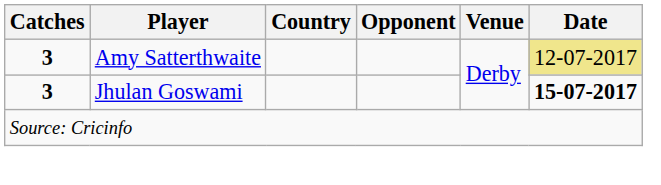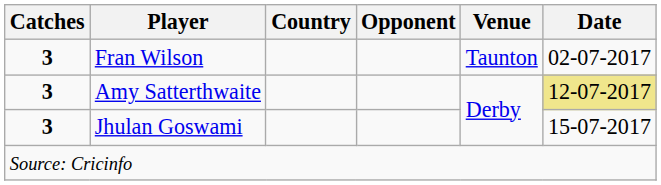 <table class="wikitable">
 <tr>
 <th>Catches</th>
 <th>Player</th>
 <th>Country</th>
 <th>Opponent</th>
 <th>Venue</th>
 <th>Date</th>
+</tr>
+<tr>
+<td align="center"><strong>3</strong></td>
+<td><a href='#'>Fran Wilson</a></td>
+<td></td>
+<td></td>
+<td><a href='#'>Taunton</a></td>
+<td>02-07-2017</td>
 </tr>
 <tr>
 <td align="center"><strong>3</strong></td>
 <td><a href='#'>Amy Satterthwaite</a></td>
 <td></td>
 <td></td>
 <td rowspan="2"><a href='#'>Derby</a></td>
 <td style="background: khaki;">12-07-2017</td>
 </tr>
 <tr>
 <td align="center"><strong>3</strong></td>
 <td><a href='#'>Jhulan Goswami</a></td>
 <td></td>
 <td></td>
-<td><strong>15-07-2017</strong></td>
+<td>15-07-2017</td>
 </tr>
 <tr>
 <td colspan="6"><small><em>Source: Cricinfo</em></small></td>
 </tr>
 </table>
